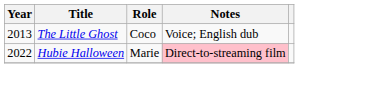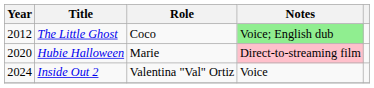 <table class="wikitable sortable">
 <tr>
 <th>Year</th>
 <th>Title</th>
 <th>Role</th>
 <th>Notes</th>
 <th scope="col" class="unsortable"></th>
 </tr>
 <tr>
-<td>2013</td>
+<td>2012</td>
 <td><em><a href='#'>The Little Ghost</a></em></td>
 <td>Coco</td>
-<td>Voice; English dub</td>
+<td style="background: lightgreen;">Voice; English dub</td>
 <td></td>
 </tr>
 <tr>
-<td>2022</td>
+<td>2020</td>
 <td><em><a href='#'>Hubie Halloween</a></em></td>
 <td>Marie</td>
 <td style="background: pink;">Direct-to-streaming film</td>
 <td></td>
 </tr>
 <tr>
+<td>2024</td>
+<td><em><a href='#'>Inside Out 2</a></em></td>
+<td>Valentina "Val" Ortiz</td>
+<td>Voice</td>
+<td></td>
+</tr>
+<tr>
 </tr>
 </table>
